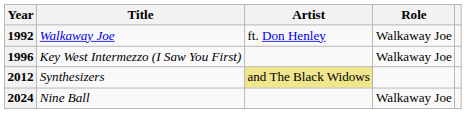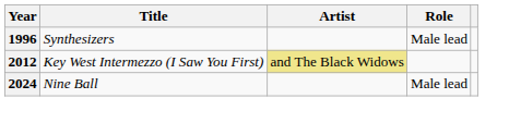 <table class="wikitable plainrowheaders sortable">
 <tr>
 <th scope="col">Year</th>
 <th scope="col">Title</th>
 <th scope="col">Artist</th>
 <th scope="col">Role</th>
 <th scope="col" class="unsortable"></th>
 </tr>
 <tr>
-<th scope=row>1992</th>
-<td><em><a href='#'>Walkaway Joe</a></em></td>
-<td> ft. <a href='#'>Don Henley</a></td>
-<td>Walkaway Joe</td>
-<td style="text-align:center;"></td>
-</tr>
-<tr>
 <th scope=row>1996</th>
-<td><em>Key West Intermezzo (I Saw You First)</em></td>
+<td><em>Synthesizers</em></td>
 <td></td>
-<td>Walkaway Joe</td>
+<td>Male lead</td>
 <td style="text-align:center;"></td>
 </tr>
 <tr>
 <th scope=row>2012</th>
-<td><em>Synthesizers</em></td>
+<td><em>Key West Intermezzo (I Saw You First)</em></td>
 <td style="background: khaki;"> and The Black Widows</td>
 <td></td>
 <td style="text-align:center;"></td>
 </tr>
 <tr>
 <th scope=row>2024</th>
 <td><em>Nine Ball</em></td>
 <td></td>
-<td>Walkaway Joe</td>
+<td>Male lead</td>
 <td style="text-align:center;"></td>
 </tr>
 </table>
